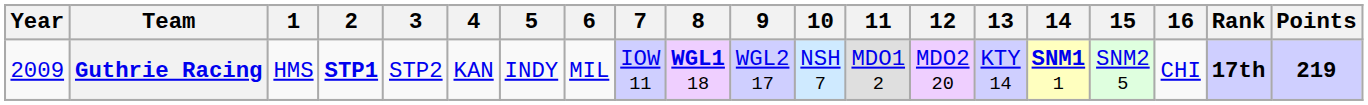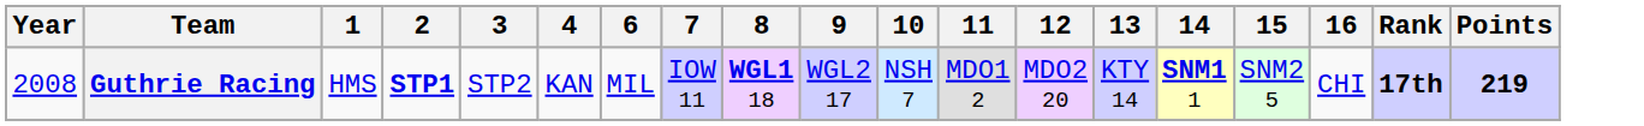 <table class="wikitable" style="text-align:center; font-size:85%">
 <tr>
 <th>Year</th>
 <th>Team</th>
 <th>1</th>
 <th>2</th>
 <th>3</th>
 <th>4</th>
-<th>5</th>
 <th>6</th>
 <th>7</th>
 <th>8</th>
 <th>9</th>
 <th>10</th>
 <th>11</th>
 <th>12</th>
 <th>13</th>
 <th>14</th>
 <th>15</th>
 <th>16</th>
 <th>Rank</th>
 <th>Points</th>
 </tr>
 <tr>
-<td><a href='#'>2009</a></td>
+<td><a href='#'>2008</a></td>
 <th nowrap><a href='#'>Guthrie Racing</a></th>
 <td><a href='#'>HMS</a></td>
 <td><strong><a href='#'>STP1</a></strong></td>
 <td><a href='#'>STP2</a></td>
 <td><a href='#'>KAN</a></td>
-<td><a href='#'>INDY</a></td>
 <td><a href='#'>MIL</a></td>
 <td style="background:#CFCFFF;"><a href='#'>IOW</a><br><small>11</small></td>
 <td style="background:#EFCFFF;"><strong><a href='#'>WGL1</a></strong><br><small>18</small></td>
 <td style="background:#CFCFFF;"><a href='#'>WGL2</a><br><small>17</small></td>
 <td style="background:#CFEAFF;"><a href='#'>NSH</a><br><small>7</small></td>
 <td style="background:#DFDFDF;"><a href='#'>MDO1</a><br><small>2</small></td>
 <td style="background:#EFCFFF;"><a href='#'>MDO2</a><br><small>20</small></td>
 <td style="background:#CFCFFF;"><a href='#'>KTY</a><br><small>14</small></td>
 <td style="background:#FFFFBF;"><strong><a href='#'>SNM1</a></strong><br><small>1</small></td>
 <td style="background:#DFFFDF;"><a href='#'>SNM2</a><br><small>5</small></td>
 <td><a href='#'>CHI</a></td>
 <td style="background:#CFCFFF;"><strong>17th</strong></td>
 <td style="background:#CFCFFF;"><strong>219</strong></td>
 </tr>
 </table>
